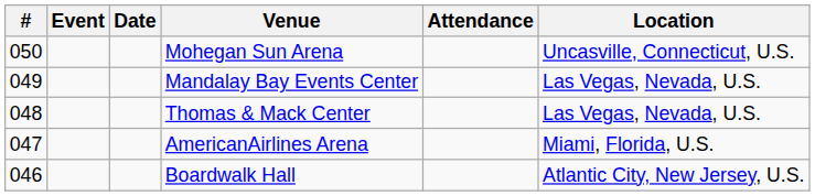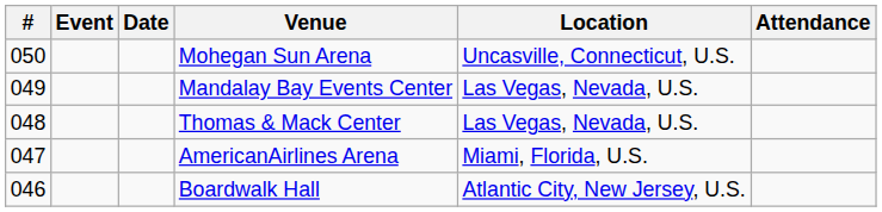 <table class="sortable wikitable succession-box" style="font-size:90%;">
 <tr>
 <th scope="col">#</th>
 <th scope="col">Event</th>
 <th scope="col">Date</th>
 <th scope="col">Venue</th>
+<th scope="col">Location</th>
 <th scope="col">Attendance</th>
-<th scope="col">Location</th>
 </tr>
 <tr>
 <td>050</td>
 <td></td>
 <td></td>
 <td><a href='#'>Mohegan Sun Arena</a></td>
+<td><a href='#'>Uncasville, Connecticut</a>, U.S.</td>
 <td></td>
-<td><a href='#'>Uncasville, Connecticut</a>, U.S.</td>
 </tr>
 <tr>
 <td>049</td>
 <td></td>
 <td></td>
 <td><a href='#'>Mandalay Bay Events Center</a></td>
+<td><a href='#'>Las Vegas</a>, <a href='#'>Nevada</a>, U.S.</td>
 <td></td>
-<td><a href='#'>Las Vegas</a>, <a href='#'>Nevada</a>, U.S.</td>
 </tr>
 <tr>
 <td>048</td>
 <td></td>
 <td></td>
 <td><a href='#'>Thomas & Mack Center</a></td>
+<td><a href='#'>Las Vegas</a>, <a href='#'>Nevada</a>, U.S.</td>
 <td></td>
-<td><a href='#'>Las Vegas</a>, <a href='#'>Nevada</a>, U.S.</td>
 </tr>
 <tr>
 <td>047</td>
 <td></td>
 <td></td>
 <td><a href='#'>AmericanAirlines Arena</a></td>
+<td><a href='#'>Miami</a>, <a href='#'>Florida</a>, U.S.</td>
 <td></td>
-<td><a href='#'>Miami</a>, <a href='#'>Florida</a>, U.S.</td>
 </tr>
 <tr>
 <td>046</td>
 <td></td>
 <td></td>
 <td><a href='#'>Boardwalk Hall</a></td>
+<td><a href='#'>Atlantic City, New Jersey</a>, U.S.</td>
 <td></td>
-<td><a href='#'>Atlantic City, New Jersey</a>, U.S.</td>
 </tr>
 </table>
